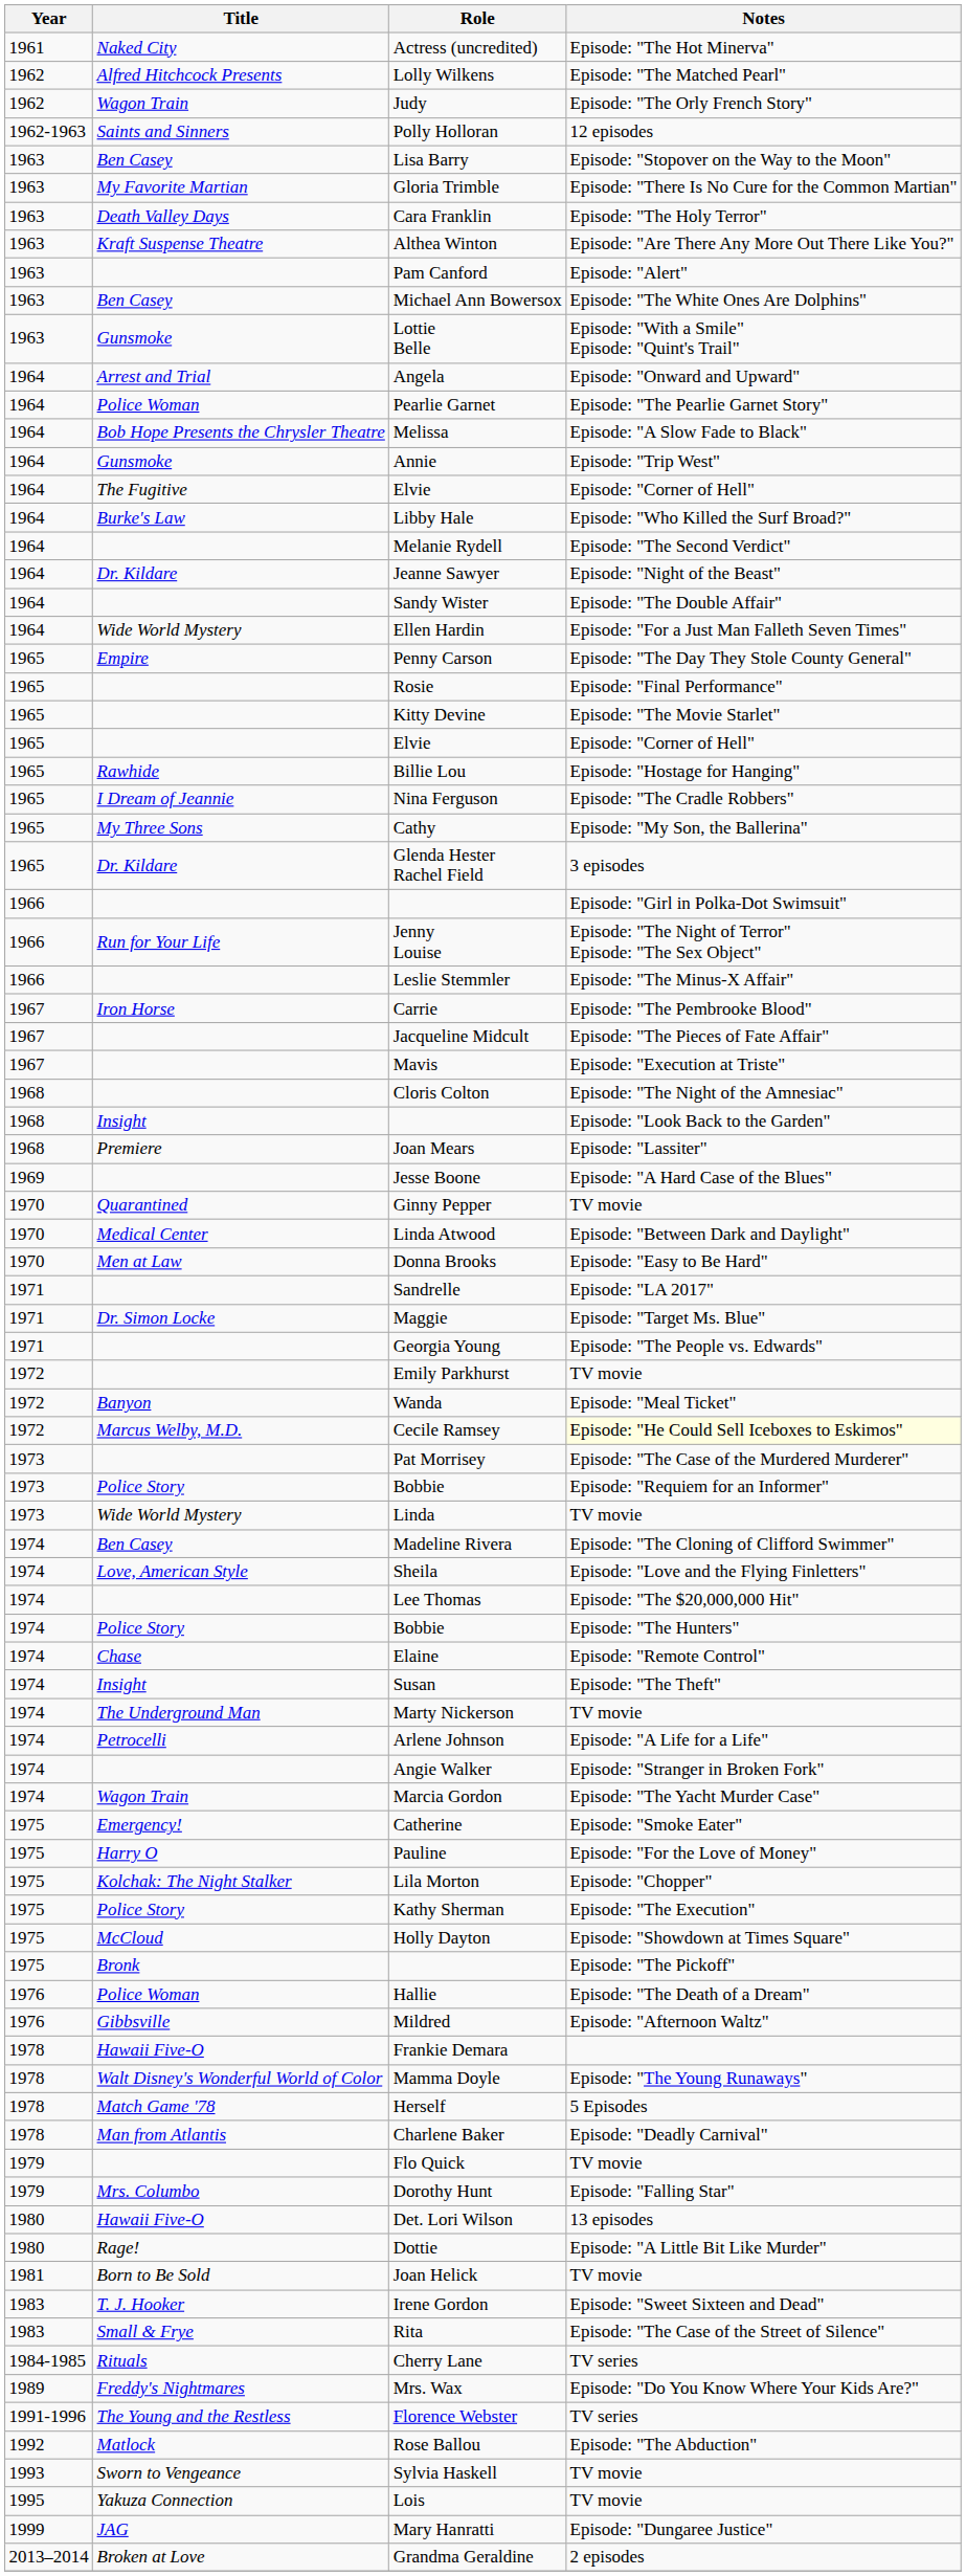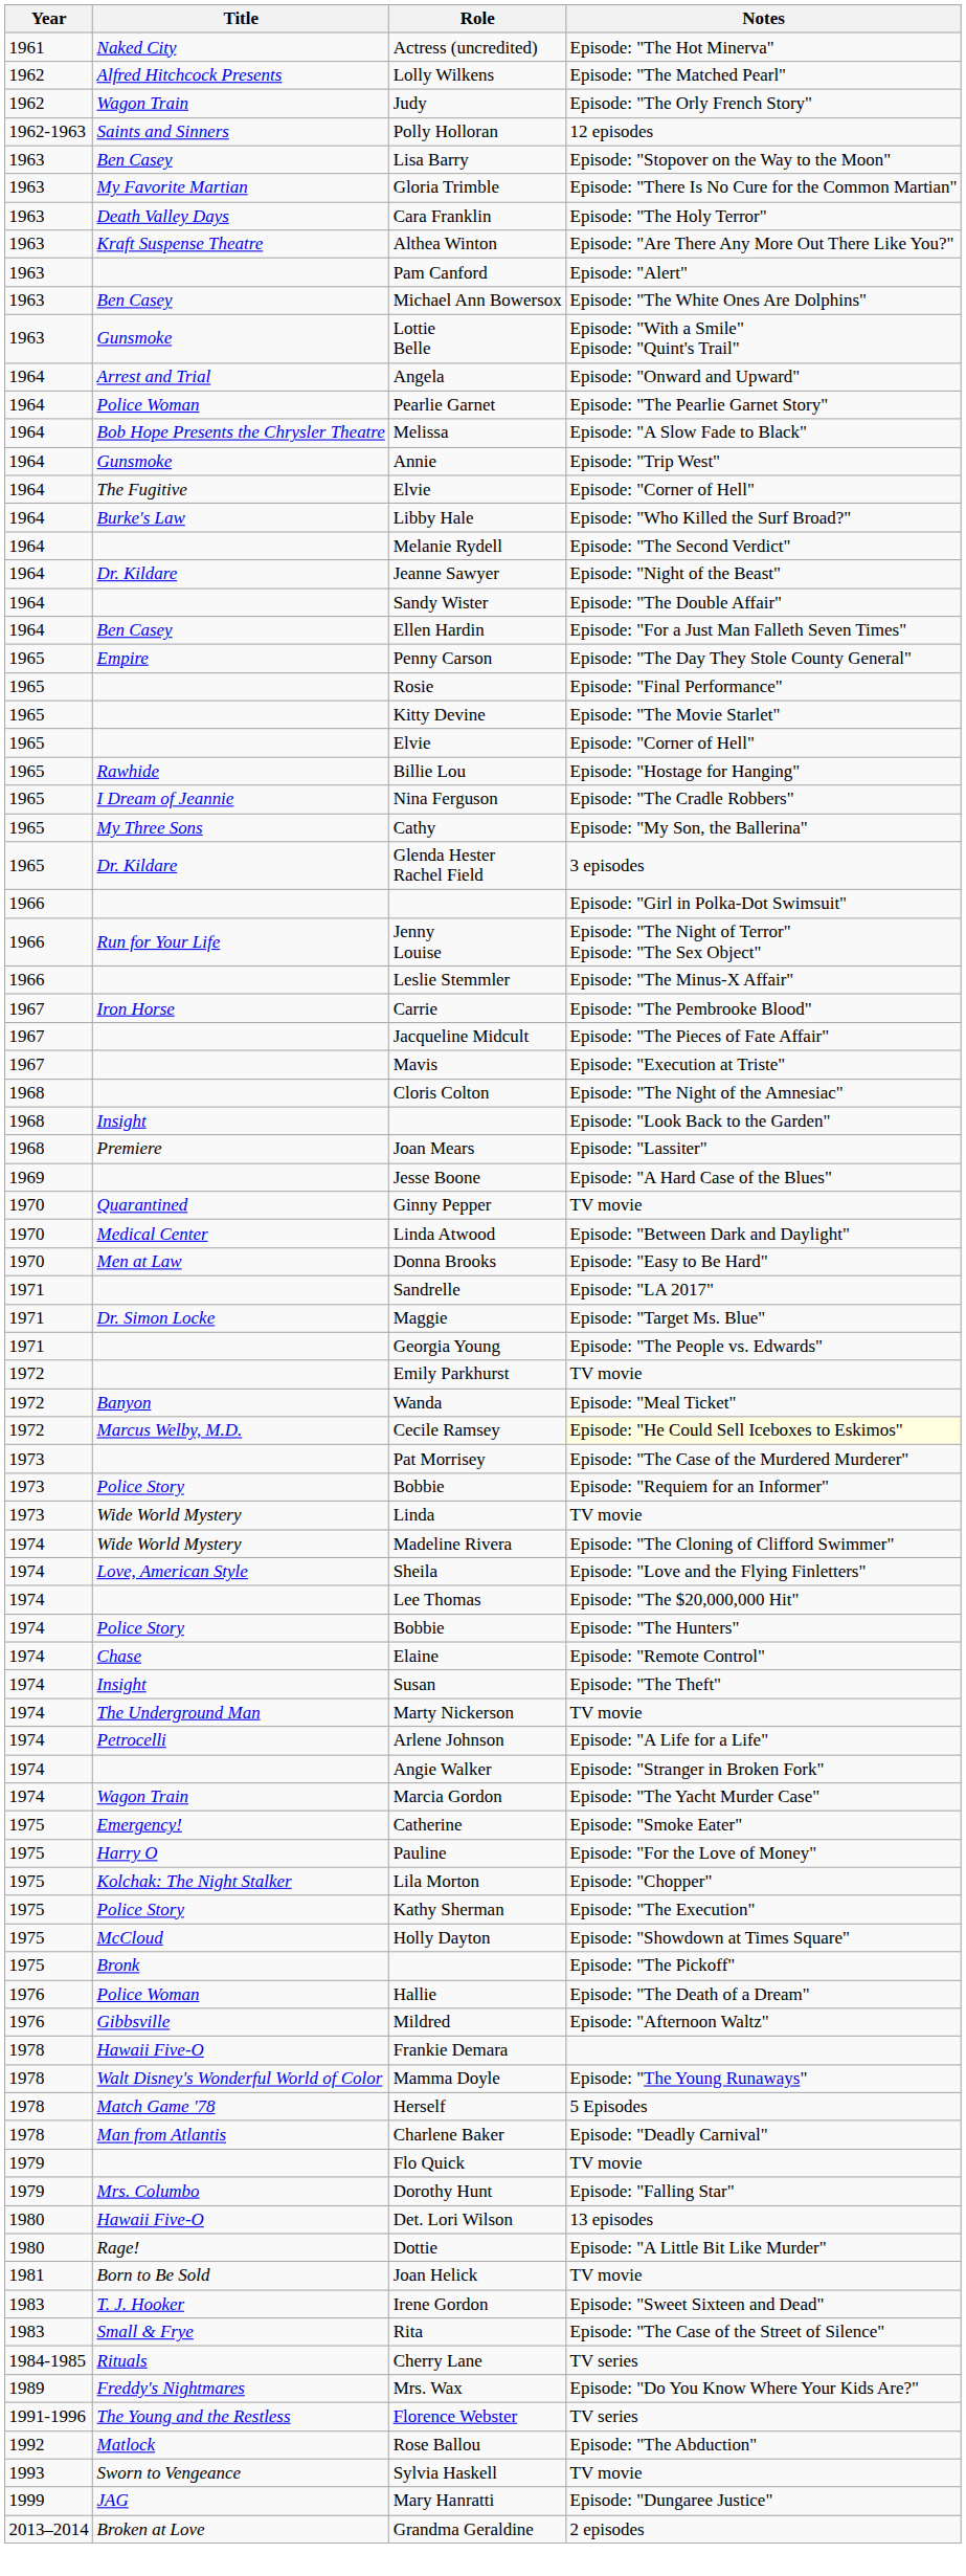 <table class="wikitable sortable">
 <tr>
 <th>Year</th>
 <th>Title</th>
 <th>Role</th>
 <th class="unsortable">Notes</th>
 </tr>
 <tr>
 <td>1961</td>
 <td><em><a href='#'>Naked City</a></em></td>
 <td>Actress (uncredited)</td>
 <td>Episode: "The Hot Minerva"</td>
 </tr>
 <tr>
 <td>1962</td>
 <td><em><a href='#'>Alfred Hitchcock Presents</a></em></td>
 <td>Lolly Wilkens</td>
 <td>Episode: "The Matched Pearl"</td>
 </tr>
 <tr>
 <td>1962</td>
 <td><em><a href='#'>Wagon Train</a></em></td>
 <td>Judy</td>
 <td>Episode: "The Orly French Story"</td>
 </tr>
 <tr>
 <td>1962-1963</td>
 <td><em><a href='#'>Saints and Sinners</a></em></td>
 <td>Polly Holloran</td>
 <td>12 episodes</td>
 </tr>
 <tr>
 <td>1963</td>
 <td><em><a href='#'>Ben Casey</a></em></td>
 <td>Lisa Barry</td>
 <td>Episode: "Stopover on the Way to the Moon"</td>
 </tr>
 <tr>
 <td>1963</td>
 <td><em><a href='#'>My Favorite Martian</a></em></td>
 <td>Gloria Trimble</td>
 <td>Episode: "There Is No Cure for the Common Martian"</td>
 </tr>
 <tr>
 <td>1963</td>
 <td><em><a href='#'>Death Valley Days</a></em></td>
 <td>Cara Franklin</td>
 <td>Episode: "The Holy Terror"</td>
 </tr>
 <tr>
 <td>1963</td>
 <td><em><a href='#'>Kraft Suspense Theatre</a></em></td>
 <td>Althea Winton</td>
 <td>Episode: "Are There Any More Out There Like You?"</td>
 </tr>
 <tr>
 <td>1963</td>
 <td><em></em></td>
 <td>Pam Canford</td>
 <td>Episode: "Alert"</td>
 </tr>
 <tr>
 <td>1963</td>
 <td><em><a href='#'>Ben Casey</a></em></td>
 <td>Michael Ann Bowersox</td>
 <td>Episode: "The White Ones Are Dolphins"</td>
 </tr>
 <tr>
 <td>1963</td>
 <td><em><a href='#'>Gunsmoke</a></em></td>
 <td>Lottie<br>Belle</td>
 <td>Episode: "With a Smile"<br>Episode: "Quint's Trail"</td>
 </tr>
 <tr>
 <td>1964</td>
 <td><em><a href='#'>Arrest and Trial</a></em></td>
 <td>Angela</td>
 <td>Episode: "Onward and Upward"</td>
 </tr>
 <tr>
 <td>1964</td>
 <td><em><a href='#'>Police Woman</a></em></td>
 <td>Pearlie Garnet</td>
 <td>Episode: "The Pearlie Garnet Story"</td>
 </tr>
 <tr>
 <td>1964</td>
 <td><em><a href='#'>Bob Hope Presents the Chrysler Theatre</a></em></td>
 <td>Melissa</td>
 <td>Episode: "A Slow Fade to Black"</td>
 </tr>
 <tr>
 <td>1964</td>
 <td><em><a href='#'>Gunsmoke</a></em></td>
 <td>Annie</td>
 <td>Episode: "Trip West"</td>
 </tr>
 <tr>
 <td>1964</td>
 <td><em>The Fugitive</em></td>
 <td>Elvie</td>
 <td>Episode: "Corner of Hell"</td>
 </tr>
 <tr>
 <td>1964</td>
 <td><em><a href='#'>Burke's Law</a></em></td>
 <td>Libby Hale</td>
 <td>Episode: "Who Killed the Surf Broad?"</td>
 </tr>
 <tr>
 <td>1964</td>
 <td><em></em></td>
 <td>Melanie Rydell</td>
 <td>Episode: "The Second Verdict"</td>
 </tr>
 <tr>
 <td>1964</td>
 <td><em><a href='#'>Dr. Kildare</a></em></td>
 <td>Jeanne Sawyer</td>
 <td>Episode: "Night of the Beast"</td>
 </tr>
 <tr>
 <td>1964</td>
 <td><em></em></td>
 <td>Sandy Wister</td>
 <td>Episode: "The Double Affair"</td>
 </tr>
 <tr>
 <td>1964</td>
-<td><em>Wide World Mystery</em></td>
+<td><em><a href='#'>Ben Casey</a></em></td>
 <td>Ellen Hardin</td>
 <td>Episode: "For a Just Man Falleth Seven Times"</td>
 </tr>
 <tr>
 <td>1965</td>
 <td><em><a href='#'>Empire</a></em></td>
 <td>Penny Carson</td>
 <td>Episode: "The Day They Stole County General"</td>
 </tr>
 <tr>
 <td>1965</td>
 <td><em></em></td>
 <td>Rosie</td>
 <td>Episode: "Final Performance"</td>
 </tr>
 <tr>
 <td>1965</td>
 <td><em></em></td>
 <td>Kitty Devine</td>
 <td>Episode: "The Movie Starlet"</td>
 </tr>
 <tr>
 <td>1965</td>
 <td><em></em></td>
 <td>Elvie</td>
 <td>Episode: "Corner of Hell"</td>
 </tr>
 <tr>
 <td>1965</td>
 <td><em><a href='#'>Rawhide</a></em></td>
 <td>Billie Lou</td>
 <td>Episode: "Hostage for Hanging"</td>
 </tr>
 <tr>
 <td>1965</td>
 <td><em><a href='#'>I Dream of Jeannie</a></em></td>
 <td>Nina Ferguson</td>
 <td>Episode: "The Cradle Robbers"</td>
 </tr>
 <tr>
 <td>1965</td>
 <td><em><a href='#'>My Three Sons</a></em></td>
 <td>Cathy</td>
 <td>Episode: "My Son, the Ballerina"</td>
 </tr>
 <tr>
 <td>1965</td>
 <td><em><a href='#'>Dr. Kildare</a></em></td>
 <td>Glenda Hester<br>Rachel Field</td>
 <td>3 episodes</td>
 </tr>
 <tr>
 <td>1966</td>
 <td><em></em></td>
 <td></td>
 <td>Episode: "Girl in Polka-Dot Swimsuit"</td>
 </tr>
 <tr>
 <td>1966</td>
 <td><em><a href='#'>Run for Your Life</a></em></td>
 <td>Jenny<br>Louise</td>
 <td>Episode: "The Night of Terror"<br>Episode: "The Sex Object"</td>
 </tr>
 <tr>
 <td>1966</td>
 <td><em></em></td>
 <td>Leslie Stemmler</td>
 <td>Episode: "The Minus-X Affair"</td>
 </tr>
 <tr>
 <td>1967</td>
 <td><em><a href='#'>Iron Horse</a></em></td>
 <td>Carrie</td>
 <td>Episode: "The Pembrooke Blood"</td>
 </tr>
 <tr>
 <td>1967</td>
 <td><em></em></td>
 <td>Jacqueline Midcult</td>
 <td>Episode: "The Pieces of Fate Affair"</td>
 </tr>
 <tr>
 <td>1967</td>
 <td><em></em></td>
 <td>Mavis</td>
 <td>Episode: "Execution at Triste"</td>
 </tr>
 <tr>
 <td>1968</td>
 <td><em></em></td>
 <td>Cloris Colton</td>
 <td>Episode: "The Night of the Amnesiac"</td>
 </tr>
 <tr>
 <td>1968</td>
 <td><em><a href='#'>Insight</a></em></td>
 <td></td>
 <td>Episode: "Look Back to the Garden"</td>
 </tr>
 <tr>
 <td>1968</td>
 <td><em>Premiere</em></td>
 <td>Joan Mears</td>
 <td>Episode: "Lassiter"</td>
 </tr>
 <tr>
 <td>1969</td>
 <td><em></em></td>
 <td>Jesse Boone</td>
 <td>Episode: "A Hard Case of the Blues"</td>
 </tr>
 <tr>
 <td>1970</td>
 <td><em><a href='#'>Quarantined</a></em></td>
 <td>Ginny Pepper</td>
 <td>TV movie</td>
 </tr>
 <tr>
 <td>1970</td>
 <td><em><a href='#'>Medical Center</a></em></td>
 <td>Linda Atwood</td>
 <td>Episode: "Between Dark and Daylight"</td>
 </tr>
 <tr>
 <td>1970</td>
 <td><em><a href='#'>Men at Law</a></em></td>
 <td>Donna Brooks</td>
 <td>Episode: "Easy to Be Hard"</td>
 </tr>
 <tr>
 <td>1971</td>
 <td><em></em></td>
 <td>Sandrelle</td>
 <td>Episode: "LA 2017"</td>
 </tr>
 <tr>
 <td>1971</td>
 <td><em><a href='#'>Dr. Simon Locke</a></em></td>
 <td>Maggie</td>
 <td>Episode: "Target Ms. Blue"</td>
 </tr>
 <tr>
 <td>1971</td>
 <td><em></em></td>
 <td>Georgia Young</td>
 <td>Episode: "The People vs. Edwards"</td>
 </tr>
 <tr>
 <td>1972</td>
 <td><em></em></td>
 <td>Emily Parkhurst</td>
 <td>TV movie</td>
 </tr>
 <tr>
 <td>1972</td>
 <td><em><a href='#'>Banyon</a></em></td>
 <td>Wanda</td>
 <td>Episode: "Meal Ticket"</td>
 </tr>
 <tr>
 <td>1972</td>
 <td><em><a href='#'>Marcus Welby, M.D.</a></em></td>
 <td>Cecile Ramsey</td>
 <td style="background: lightyellow;">Episode: "He Could Sell Iceboxes to Eskimos"</td>
 </tr>
 <tr>
 <td>1973</td>
 <td><em></em></td>
 <td>Pat Morrisey</td>
 <td>Episode: "The Case of the Murdered Murderer"</td>
 </tr>
 <tr>
 <td>1973</td>
 <td><em><a href='#'>Police Story</a></em></td>
 <td>Bobbie</td>
 <td>Episode: "Requiem for an Informer"</td>
 </tr>
 <tr>
 <td>1973</td>
 <td><em>Wide World Mystery</em></td>
 <td>Linda</td>
 <td>TV movie</td>
 </tr>
 <tr>
 <td>1974</td>
-<td><em><a href='#'>Ben Casey</a></em></td>
+<td><em>Wide World Mystery</em></td>
 <td>Madeline Rivera</td>
 <td>Episode: "The Cloning of Clifford Swimmer"</td>
 </tr>
 <tr>
 <td>1974</td>
 <td><em><a href='#'>Love, American Style</a></em></td>
 <td>Sheila</td>
 <td>Episode: "Love and the Flying Finletters"</td>
 </tr>
 <tr>
 <td>1974</td>
 <td><em></em></td>
 <td>Lee Thomas</td>
 <td>Episode: "The $20,000,000 Hit"</td>
 </tr>
 <tr>
 <td>1974</td>
 <td><em><a href='#'>Police Story</a></em></td>
 <td>Bobbie</td>
 <td>Episode: "The Hunters"</td>
 </tr>
 <tr>
 <td>1974</td>
 <td><em><a href='#'>Chase</a></em></td>
 <td>Elaine</td>
 <td>Episode: "Remote Control"</td>
 </tr>
 <tr>
 <td>1974</td>
 <td><em><a href='#'>Insight</a></em></td>
 <td>Susan</td>
 <td>Episode: "The Theft"</td>
 </tr>
 <tr>
 <td>1974</td>
 <td><em><a href='#'>The Underground Man</a></em></td>
 <td>Marty Nickerson</td>
 <td>TV movie</td>
 </tr>
 <tr>
 <td>1974</td>
 <td><em><a href='#'>Petrocelli</a></em></td>
 <td>Arlene Johnson</td>
 <td>Episode: "A Life for a Life"</td>
 </tr>
 <tr>
 <td>1974</td>
 <td><em></em></td>
 <td>Angie Walker</td>
 <td>Episode: "Stranger in Broken Fork"</td>
 </tr>
 <tr>
 <td>1974</td>
 <td><em><a href='#'>Wagon Train</a></em></td>
 <td>Marcia Gordon</td>
 <td>Episode: "The Yacht Murder Case"</td>
 </tr>
 <tr>
 <td>1975</td>
 <td><em><a href='#'>Emergency!</a></em></td>
 <td>Catherine</td>
 <td>Episode: "Smoke Eater"</td>
 </tr>
 <tr>
 <td>1975</td>
 <td><em><a href='#'>Harry O</a></em></td>
 <td>Pauline</td>
 <td>Episode: "For the Love of Money"</td>
 </tr>
 <tr>
 <td>1975</td>
 <td><em><a href='#'>Kolchak: The Night Stalker</a></em></td>
 <td>Lila Morton</td>
 <td>Episode: "Chopper"</td>
 </tr>
 <tr>
 <td>1975</td>
 <td><em><a href='#'>Police Story</a></em></td>
 <td>Kathy Sherman</td>
 <td>Episode: "The Execution"</td>
 </tr>
 <tr>
 <td>1975</td>
 <td><em><a href='#'>McCloud</a></em></td>
 <td>Holly Dayton</td>
 <td>Episode: "Showdown at Times Square"</td>
 </tr>
 <tr>
 <td>1975</td>
 <td><em><a href='#'>Bronk</a></em></td>
 <td></td>
 <td>Episode: "The Pickoff"</td>
 </tr>
 <tr>
 <td>1976</td>
 <td><em><a href='#'>Police Woman</a></em></td>
 <td>Hallie</td>
 <td>Episode: "The Death of a Dream"</td>
 </tr>
 <tr>
 <td>1976</td>
 <td><em><a href='#'>Gibbsville</a></em></td>
 <td>Mildred</td>
 <td>Episode: "Afternoon Waltz"</td>
 </tr>
 <tr>
 <td>1978</td>
 <td><em><a href='#'>Hawaii Five-O</a></em></td>
 <td>Frankie Demara</td>
 <td></td>
 </tr>
 <tr>
 <td>1978</td>
 <td><em><a href='#'>Walt Disney's Wonderful World of Color</a></em></td>
 <td>Mamma Doyle</td>
 <td>Episode: "<a href='#'>The Young Runaways</a>"</td>
 </tr>
 <tr>
 <td>1978</td>
 <td><em><a href='#'>Match Game '78</a></em></td>
 <td>Herself</td>
 <td>5 Episodes</td>
 </tr>
 <tr>
 <td>1978</td>
 <td><em><a href='#'>Man from Atlantis</a></em></td>
 <td>Charlene Baker</td>
 <td>Episode: "Deadly Carnival"</td>
 </tr>
 <tr>
 <td>1979</td>
 <td><em></em></td>
 <td>Flo Quick</td>
 <td>TV movie</td>
 </tr>
 <tr>
 <td>1979</td>
 <td><em><a href='#'>Mrs. Columbo</a></em></td>
 <td>Dorothy Hunt</td>
 <td>Episode: "Falling Star"</td>
 </tr>
 <tr>
 <td>1980</td>
 <td><em><a href='#'>Hawaii Five-O</a></em></td>
 <td>Det. Lori Wilson</td>
 <td>13 episodes</td>
 </tr>
 <tr>
 <td>1980</td>
 <td><em>Rage!</em></td>
 <td>Dottie</td>
 <td>Episode: "A Little Bit Like Murder"</td>
 </tr>
 <tr>
 <td>1981</td>
 <td><em>Born to Be Sold</em></td>
 <td>Joan Helick</td>
 <td>TV movie</td>
 </tr>
 <tr>
 <td>1983</td>
 <td><em><a href='#'>T. J. Hooker</a></em></td>
 <td>Irene Gordon</td>
 <td>Episode: "Sweet Sixteen and Dead"</td>
 </tr>
 <tr>
 <td>1983</td>
 <td><em><a href='#'>Small & Frye</a></em></td>
 <td>Rita</td>
 <td>Episode: "The Case of the Street of Silence"</td>
 </tr>
 <tr>
 <td>1984-1985</td>
 <td><em><a href='#'>Rituals</a></em></td>
 <td>Cherry Lane</td>
 <td>TV series</td>
 </tr>
 <tr>
 <td>1989</td>
 <td><em><a href='#'>Freddy's Nightmares</a></em></td>
 <td>Mrs. Wax</td>
 <td>Episode: "Do You Know Where Your Kids Are?"</td>
 </tr>
 <tr>
 <td>1991-1996</td>
 <td><em><a href='#'>The Young and the Restless</a></em></td>
 <td><a href='#'>Florence Webster</a></td>
 <td>TV series</td>
 </tr>
 <tr>
 <td>1992</td>
 <td><em><a href='#'>Matlock</a></em></td>
 <td>Rose Ballou</td>
 <td>Episode: "The Abduction"</td>
 </tr>
 <tr>
 <td>1993</td>
 <td><em>Sworn to Vengeance</em></td>
 <td>Sylvia Haskell</td>
 <td>TV movie</td>
 </tr>
 <tr>
-<td>1995</td>
-<td><em>Yakuza Connection</em></td>
-<td>Lois</td>
-<td>TV movie</td>
-</tr>
-<tr>
 <td>1999</td>
 <td><em><a href='#'>JAG</a></em></td>
 <td>Mary Hanratti</td>
 <td>Episode: "Dungaree Justice"</td>
 </tr>
 <tr>
 <td>2013–2014</td>
 <td><em>Broken at Love</em></td>
 <td>Grandma Geraldine</td>
 <td>2 episodes</td>
 </tr>
 <tr>
 </tr>
 </table>
